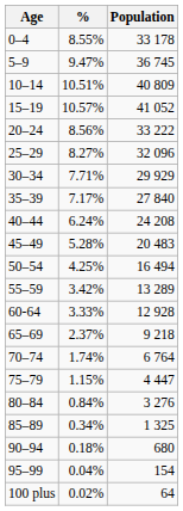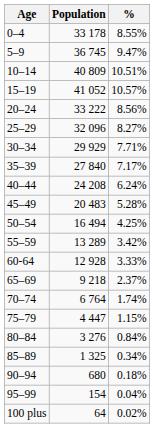 <table class="wikitable" style="font-size: 95%; text-align: right">
 <tr>
 <th>Age</th>
+<th>Population</th>
 <th>%</th>
-<th>Population</th>
 </tr>
 <tr>
 <td align=left>0–4</td>
+<td>33 178</td>
 <td>8.55%</td>
-<td>33 178</td>
 </tr>
 <tr>
 <td align=left>5–9</td>
+<td>36 745</td>
 <td>9.47%</td>
-<td>36 745</td>
 </tr>
 <tr>
 <td align=left>10–14</td>
+<td>40 809</td>
 <td>10.51%</td>
-<td>40 809</td>
 </tr>
 <tr>
 <td align=left>15–19</td>
+<td>41 052</td>
 <td>10.57%</td>
-<td>41 052</td>
 </tr>
 <tr>
 <td align=left>20–24</td>
+<td>33 222</td>
 <td>8.56%</td>
-<td>33 222</td>
 </tr>
 <tr>
 <td align=left>25–29</td>
+<td>32 096</td>
 <td>8.27%</td>
-<td>32 096</td>
 </tr>
 <tr>
 <td align=left>30–34</td>
+<td>29 929</td>
 <td>7.71%</td>
-<td>29 929</td>
 </tr>
 <tr>
 <td align=left>35–39</td>
+<td>27 840</td>
 <td>7.17%</td>
-<td>27 840</td>
 </tr>
 <tr>
 <td align=left>40–44</td>
+<td>24 208</td>
 <td>6.24%</td>
-<td>24 208</td>
 </tr>
 <tr>
 <td align=left>45–49</td>
+<td>20 483</td>
 <td>5.28%</td>
-<td>20 483</td>
 </tr>
 <tr>
 <td align=left>50–54</td>
+<td>16 494</td>
 <td>4.25%</td>
-<td>16 494</td>
 </tr>
 <tr>
 <td align=left>55–59</td>
+<td>13 289</td>
 <td>3.42%</td>
-<td>13 289</td>
 </tr>
 <tr>
 <td align=left>60-64</td>
+<td>12 928</td>
 <td>3.33%</td>
-<td>12 928</td>
 </tr>
 <tr>
 <td align=left>65–69</td>
+<td>9 218</td>
 <td>2.37%</td>
-<td>9 218</td>
 </tr>
 <tr>
 <td align=left>70–74</td>
+<td>6 764</td>
 <td>1.74%</td>
-<td>6 764</td>
 </tr>
 <tr>
 <td align=left>75–79</td>
+<td>4 447</td>
 <td>1.15%</td>
-<td>4 447</td>
 </tr>
 <tr>
 <td align=left>80–84</td>
+<td>3 276</td>
 <td>0.84%</td>
-<td>3 276</td>
 </tr>
 <tr>
 <td align=left>85–89</td>
+<td>1 325</td>
 <td>0.34%</td>
-<td>1 325</td>
 </tr>
 <tr>
 <td align=left>90–94</td>
+<td>680</td>
 <td>0.18%</td>
-<td>680</td>
 </tr>
 <tr>
 <td align=left>95–99</td>
+<td>154</td>
 <td>0.04%</td>
-<td>154</td>
 </tr>
 <tr>
 <td align=left>100 plus</td>
+<td>64</td>
 <td>0.02%</td>
-<td>64</td>
 </tr>
 </table>
